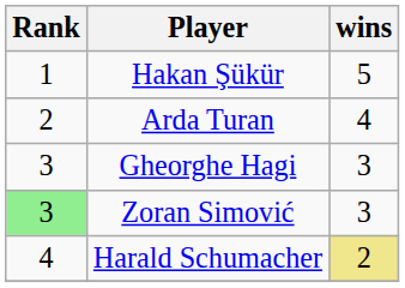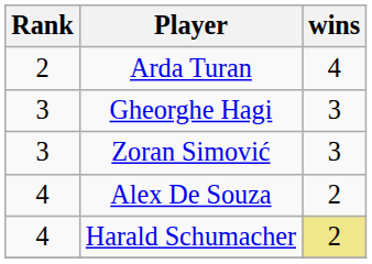 <table class="wikitable sortable">
 <tr>
 <th>Rank</th>
 <th>Player</th>
 <th>wins</th>
-</tr>
-<tr align=center>
-<td>1</td>
-<td><a href='#'>Hakan Şükür</a></td>
-<td>5</td>
 </tr>
 <tr align=center>
 <td>2</td>
 <td><a href='#'>Arda Turan</a></td>
 <td>4</td>
 </tr>
 <tr align=center>
 <td>3</td>
 <td><a href='#'>Gheorghe Hagi</a></td>
 <td>3</td>
 </tr>
 <tr align=center>
-<td style="background: lightgreen;">3</td>
+<td>3</td>
 <td><a href='#'>Zoran Simović</a></td>
 <td>3</td>
+</tr>
+<tr align=center>
+<td>4</td>
+<td><a href='#'>Alex De Souza</a></td>
+<td>2</td>
 </tr>
 <tr align=center>
 <td>4</td>
 <td><a href='#'>Harald Schumacher</a></td>
 <td style="background: khaki;">2</td>
 </tr>
 <tr align=center>
 </tr>
 </table>
